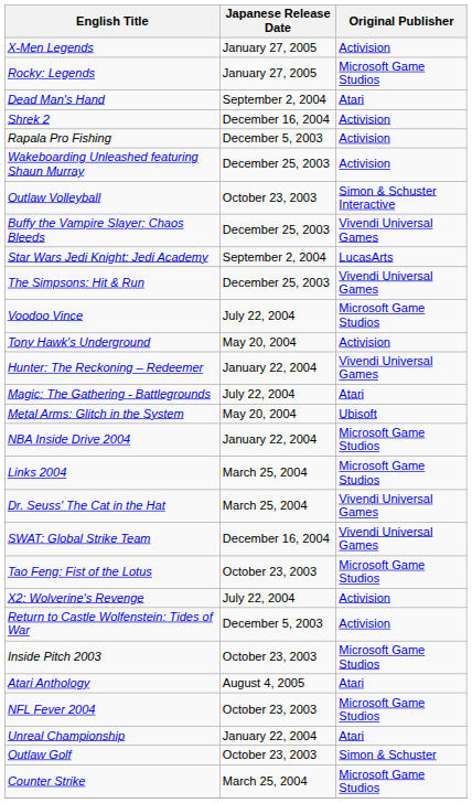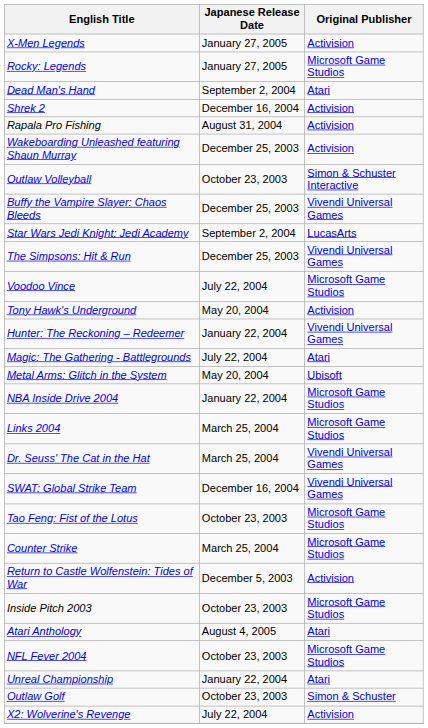 <table class="wikitable sortable">
 <tr>
 <th>English Title</th>
 <th>Japanese Release Date</th>
 <th>Original Publisher</th>
 </tr>
 <tr>
 <td><em><a href='#'>X-Men Legends</a></em></td>
 <td>January 27, 2005</td>
 <td><a href='#'>Activision</a></td>
 </tr>
 <tr>
 <td><em><a href='#'>Rocky: Legends</a></em></td>
 <td>January 27, 2005</td>
 <td><a href='#'>Microsoft Game Studios</a></td>
 </tr>
 <tr>
 <td><em><a href='#'>Dead Man's Hand</a></em></td>
 <td>September 2, 2004</td>
 <td><a href='#'>Atari</a></td>
 </tr>
 <tr>
 <td><em><a href='#'>Shrek 2</a></em></td>
 <td>December 16, 2004</td>
 <td><a href='#'>Activision</a></td>
 </tr>
 <tr>
 <td><em>Rapala Pro Fishing</em></td>
-<td>December 5, 2003</td>
+<td>August 31, 2004</td>
 <td><a href='#'>Activision</a></td>
 </tr>
 <tr>
 <td><em><a href='#'>Wakeboarding Unleashed featuring Shaun Murray</a></em></td>
 <td>December 25, 2003</td>
 <td><a href='#'>Activision</a></td>
 </tr>
 <tr>
 <td><em><a href='#'>Outlaw Volleyball</a></em></td>
 <td>October 23, 2003</td>
 <td><a href='#'>Simon & Schuster Interactive</a></td>
 </tr>
 <tr>
 <td><em><a href='#'>Buffy the Vampire Slayer: Chaos Bleeds</a></em></td>
 <td>December 25, 2003</td>
 <td><a href='#'>Vivendi Universal Games</a></td>
 </tr>
 <tr>
 <td><em><a href='#'>Star Wars Jedi Knight: Jedi Academy</a></em></td>
 <td>September 2, 2004</td>
 <td><a href='#'>LucasArts</a></td>
 </tr>
 <tr>
 <td><em><a href='#'>The Simpsons: Hit & Run</a></em></td>
 <td>December 25, 2003</td>
 <td><a href='#'>Vivendi Universal Games</a></td>
 </tr>
 <tr>
 <td><em><a href='#'>Voodoo Vince</a></em></td>
 <td>July 22, 2004</td>
 <td><a href='#'>Microsoft Game Studios</a></td>
 </tr>
 <tr>
 <td><em><a href='#'>Tony Hawk's Underground</a></em></td>
 <td>May 20, 2004</td>
 <td><a href='#'>Activision</a></td>
 </tr>
 <tr>
 <td><em><a href='#'>Hunter: The Reckoning – Redeemer</a></em></td>
 <td>January 22, 2004</td>
 <td><a href='#'>Vivendi Universal Games</a></td>
 </tr>
 <tr>
 <td><em><a href='#'>Magic: The Gathering - Battlegrounds</a></em></td>
 <td>July 22, 2004</td>
 <td><a href='#'>Atari</a></td>
 </tr>
 <tr>
 <td><em><a href='#'>Metal Arms: Glitch in the System</a></em></td>
 <td>May 20, 2004</td>
 <td><a href='#'>Ubisoft</a></td>
 </tr>
 <tr>
 <td><em><a href='#'>NBA Inside Drive 2004</a></em></td>
 <td>January 22, 2004</td>
 <td><a href='#'>Microsoft Game Studios</a></td>
 </tr>
 <tr>
 <td><em><a href='#'>Links 2004</a></em></td>
 <td>March 25, 2004</td>
 <td><a href='#'>Microsoft Game Studios</a></td>
 </tr>
 <tr>
 <td><em><a href='#'>Dr. Seuss' The Cat in the Hat</a></em></td>
 <td>March 25, 2004</td>
 <td><a href='#'>Vivendi Universal Games</a></td>
 </tr>
 <tr>
 <td><em><a href='#'>SWAT: Global Strike Team</a></em></td>
 <td>December 16, 2004</td>
 <td><a href='#'>Vivendi Universal Games</a></td>
 </tr>
 <tr>
 <td><em><a href='#'>Tao Feng: Fist of the Lotus</a></em></td>
 <td>October 23, 2003</td>
 <td><a href='#'>Microsoft Game Studios</a></td>
 </tr>
 <tr>
-<td><em><a href='#'>X2: Wolverine's Revenge</a></em></td>
-<td>July 22, 2004</td>
-<td><a href='#'>Activision</a></td>
+<td><em><a href='#'>Counter Strike</a></em></td>
+<td>March 25, 2004</td>
+<td><a href='#'>Microsoft Game Studios</a></td>
 </tr>
 <tr>
 <td><em><a href='#'>Return to Castle Wolfenstein: Tides of War</a></em></td>
 <td>December 5, 2003</td>
 <td><a href='#'>Activision</a></td>
 </tr>
 <tr>
 <td><em>Inside Pitch 2003</em></td>
 <td>October 23, 2003</td>
 <td><a href='#'>Microsoft Game Studios</a></td>
 </tr>
 <tr>
 <td><em><a href='#'>Atari Anthology</a></em></td>
 <td>August 4, 2005</td>
 <td><a href='#'>Atari</a></td>
 </tr>
 <tr>
 <td><em><a href='#'>NFL Fever 2004</a></em></td>
 <td>October 23, 2003</td>
 <td><a href='#'>Microsoft Game Studios</a></td>
 </tr>
 <tr>
 <td><em><a href='#'>Unreal Championship</a></em></td>
 <td>January 22, 2004</td>
 <td><a href='#'>Atari</a></td>
 </tr>
 <tr>
 <td><em><a href='#'>Outlaw Golf</a></em></td>
 <td>October 23, 2003</td>
 <td><a href='#'>Simon & Schuster</a></td>
 </tr>
 <tr>
-<td><em><a href='#'>Counter Strike</a></em></td>
-<td>March 25, 2004</td>
-<td><a href='#'>Microsoft Game Studios</a></td>
+<td><em><a href='#'>X2: Wolverine's Revenge</a></em></td>
+<td>July 22, 2004</td>
+<td><a href='#'>Activision</a></td>
 </tr>
 <tr>
 </tr>
 </table>
